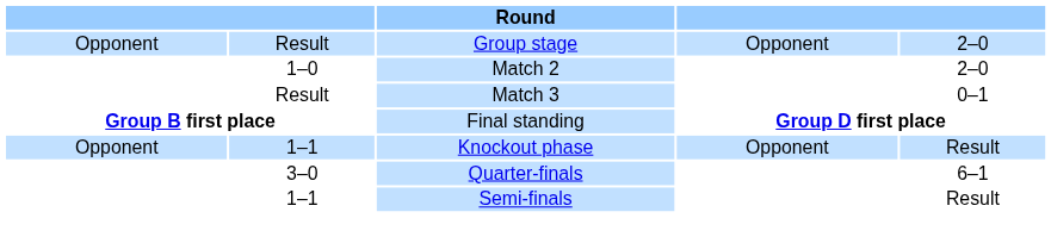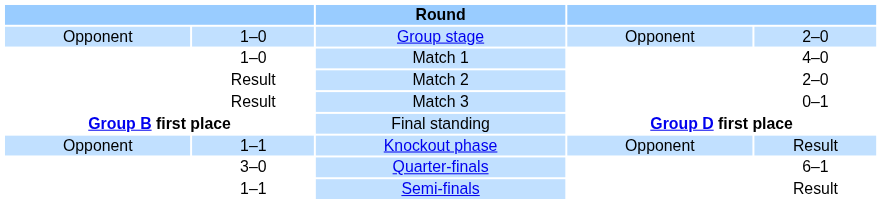 <table style="width:100%;text-align:center">
 <tr style="vertical-align:top;background:#9cf">
 <th colspan=2 style="width:1*"></th>
 <th>Round</th>
 <th colspan=2 style="width:1*"></th>
 </tr>
 <tr style="vertical-align:top;background:#c1e0ff">
 <td>Opponent</td>
-<td>Result</td>
+<td>1–0</td>
 <td><a href='#'>Group stage</a></td>
 <td>Opponent</td>
 <td>2–0</td>
 </tr>
 <tr>
 <td></td>
 <td>1–0</td>
+<td style="background:#c1e0ff">Match 1</td>
+<td></td>
+<td>4–0</td>
+</tr>
+<tr>
+<td></td>
+<td>Result</td>
 <td style="background:#c1e0ff">Match 2</td>
 <td></td>
 <td>2–0</td>
 </tr>
 <tr>
 <td></td>
 <td>Result</td>
 <td style="background:#c1e0ff">Match 3</td>
 <td></td>
 <td>0–1</td>
 </tr>
 <tr>
 <td colspan=2 align=center valign=top><strong><a href='#'>Group B</a> first place</strong><br></td>
 <td style="background:#c1e0ff">Final standing</td>
 <td colspan=2 align=center valign=top><strong><a href='#'>Group D</a> first place</strong><br></td>
 </tr>
 <tr style="vertical-align:top;background:#c1e0ff">
 <td>Opponent</td>
 <td>1–1</td>
 <td><a href='#'>Knockout phase</a></td>
 <td>Opponent</td>
 <td>Result</td>
 </tr>
 <tr>
 <td></td>
 <td>3–0</td>
 <td style="background:#c1e0ff"><a href='#'>Quarter-finals</a></td>
 <td></td>
 <td>6–1</td>
 </tr>
 <tr>
 <td></td>
 <td>1–1 </td>
 <td style="background:#c1e0ff"><a href='#'>Semi-finals</a></td>
 <td></td>
 <td>Result</td>
 </tr>
 </table>
